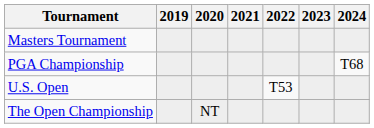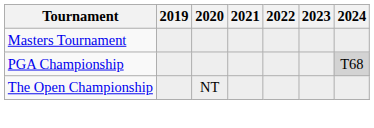 <table class="wikitable" style="font-size:95%;text-align:center;">
 <tr>
 <th>Tournament</th>
 <th>2019</th>
 <th>2020</th>
 <th>2021</th>
 <th>2022</th>
 <th>2023</th>
 <th>2024</th>
 </tr>
 <tr>
 <td align=left><a href='#'>Masters Tournament</a></td>
 <td style="background:#eeeeee;"></td>
 <td style="background:#eeeeee;"></td>
 <td style="background:#eeeeee;"></td>
 <td style="background:#eeeeee;"></td>
 <td style="background:#eeeeee;"></td>
 <td style="background:#eeeeee;"></td>
 </tr>
 <tr>
 <td align=left><a href='#'>PGA Championship</a></td>
 <td style="background:#eeeeee;"></td>
 <td style="background:#eeeeee;"></td>
 <td style="background:#eeeeee;"></td>
 <td style="background:#eeeeee;"></td>
 <td style="background:#eeeeee;"></td>
-<td>T68</td>
-</tr>
-<tr>
-<td align=left><a href='#'>U.S. Open</a></td>
-<td style="background:#eeeeee;"></td>
-<td style="background:#eeeeee;"></td>
-<td style="background:#eeeeee;"></td>
-<td>T53</td>
-<td style="background:#eeeeee;"></td>
-<td style="background:#eeeeee;"></td>
+<td style="background: lightgrey;">T68</td>
 </tr>
 <tr>
 <td align=left><a href='#'>The Open Championship</a></td>
 <td style="background:#eeeeee;"></td>
 <td style="background:#eeeeee;">NT</td>
 <td style="background:#eeeeee;"></td>
 <td style="background:#eeeeee;"></td>
 <td style="background:#eeeeee;"></td>
 <td style="background:#eeeeee;"></td>
 </tr>
 </table>
